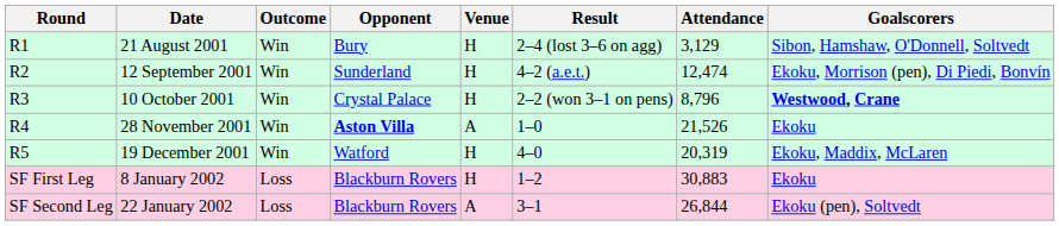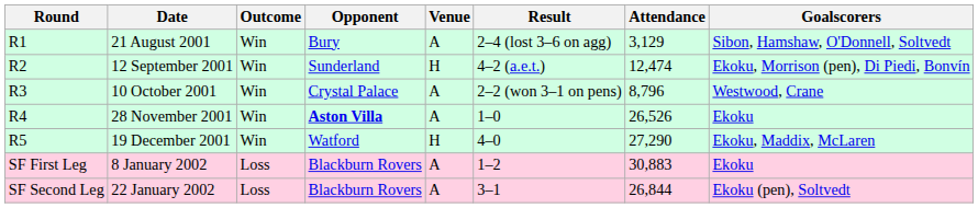 <table class="wikitable">
 <tr>
 <th>Round</th>
 <th>Date</th>
 <th>Outcome</th>
 <th>Opponent</th>
 <th>Venue</th>
 <th>Result</th>
 <th>Attendance</th>
 <th>Goalscorers</th>
 </tr>
 <tr style="background:#d0ffe3;">
 <td>R1</td>
 <td>21 August 2001</td>
 <td>Win</td>
 <td><a href='#'>Bury</a></td>
-<td>H</td>
+<td>A</td>
 <td>2–4 (lost 3–6 on agg)</td>
 <td>3,129</td>
 <td><a href='#'>Sibon</a>, <a href='#'>Hamshaw</a>, <a href='#'>O'Donnell</a>, <a href='#'>Soltvedt</a></td>
 </tr>
 <tr style="background:#d0ffe3;">
 <td>R2</td>
 <td>12 September 2001</td>
 <td>Win</td>
 <td><a href='#'>Sunderland</a></td>
 <td>H</td>
 <td>4–2 (<a href='#'>a.e.t.</a>)</td>
 <td>12,474</td>
 <td><a href='#'>Ekoku</a>, <a href='#'>Morrison</a> (pen), <a href='#'>Di Piedi</a>, <a href='#'>Bonvín</a></td>
 </tr>
 <tr style="background:#d0ffe3;">
 <td>R3</td>
 <td>10 October 2001</td>
 <td>Win</td>
 <td><a href='#'>Crystal Palace</a></td>
-<td>H</td>
+<td>A</td>
 <td>2–2 (won 3–1 on pens)</td>
 <td>8,796</td>
-<td><strong><a href='#'>Westwood</a>, <a href='#'>Crane</a></strong></td>
+<td><a href='#'>Westwood</a>, <a href='#'>Crane</a></td>
 </tr>
 <tr style="background:#d0ffe3;">
 <td>R4</td>
 <td>28 November 2001</td>
 <td>Win</td>
 <td><strong><a href='#'>Aston Villa</a></strong></td>
 <td>A</td>
 <td>1–0</td>
-<td>21,526</td>
+<td>26,526</td>
 <td><a href='#'>Ekoku</a></td>
 </tr>
 <tr style="background:#d0ffe3;">
 <td>R5</td>
 <td>19 December 2001</td>
 <td>Win</td>
 <td><a href='#'>Watford</a></td>
 <td>H</td>
 <td>4–0</td>
-<td>20,319</td>
+<td>27,290</td>
 <td><a href='#'>Ekoku</a>, <a href='#'>Maddix</a>, <a href='#'>McLaren</a></td>
 </tr>
 <tr style="background:#ffd0e3;">
 <td>SF First Leg</td>
 <td>8 January 2002</td>
 <td>Loss</td>
 <td><a href='#'>Blackburn Rovers</a></td>
-<td>H</td>
+<td>A</td>
 <td>1–2</td>
 <td>30,883</td>
 <td><a href='#'>Ekoku</a></td>
 </tr>
 <tr style="background:#ffd0e3;">
 <td>SF Second Leg</td>
 <td>22 January 2002</td>
 <td>Loss</td>
 <td><a href='#'>Blackburn Rovers</a></td>
 <td>A</td>
 <td>3–1</td>
 <td>26,844</td>
 <td><a href='#'>Ekoku</a> (pen), <a href='#'>Soltvedt</a></td>
 </tr>
 </table>
